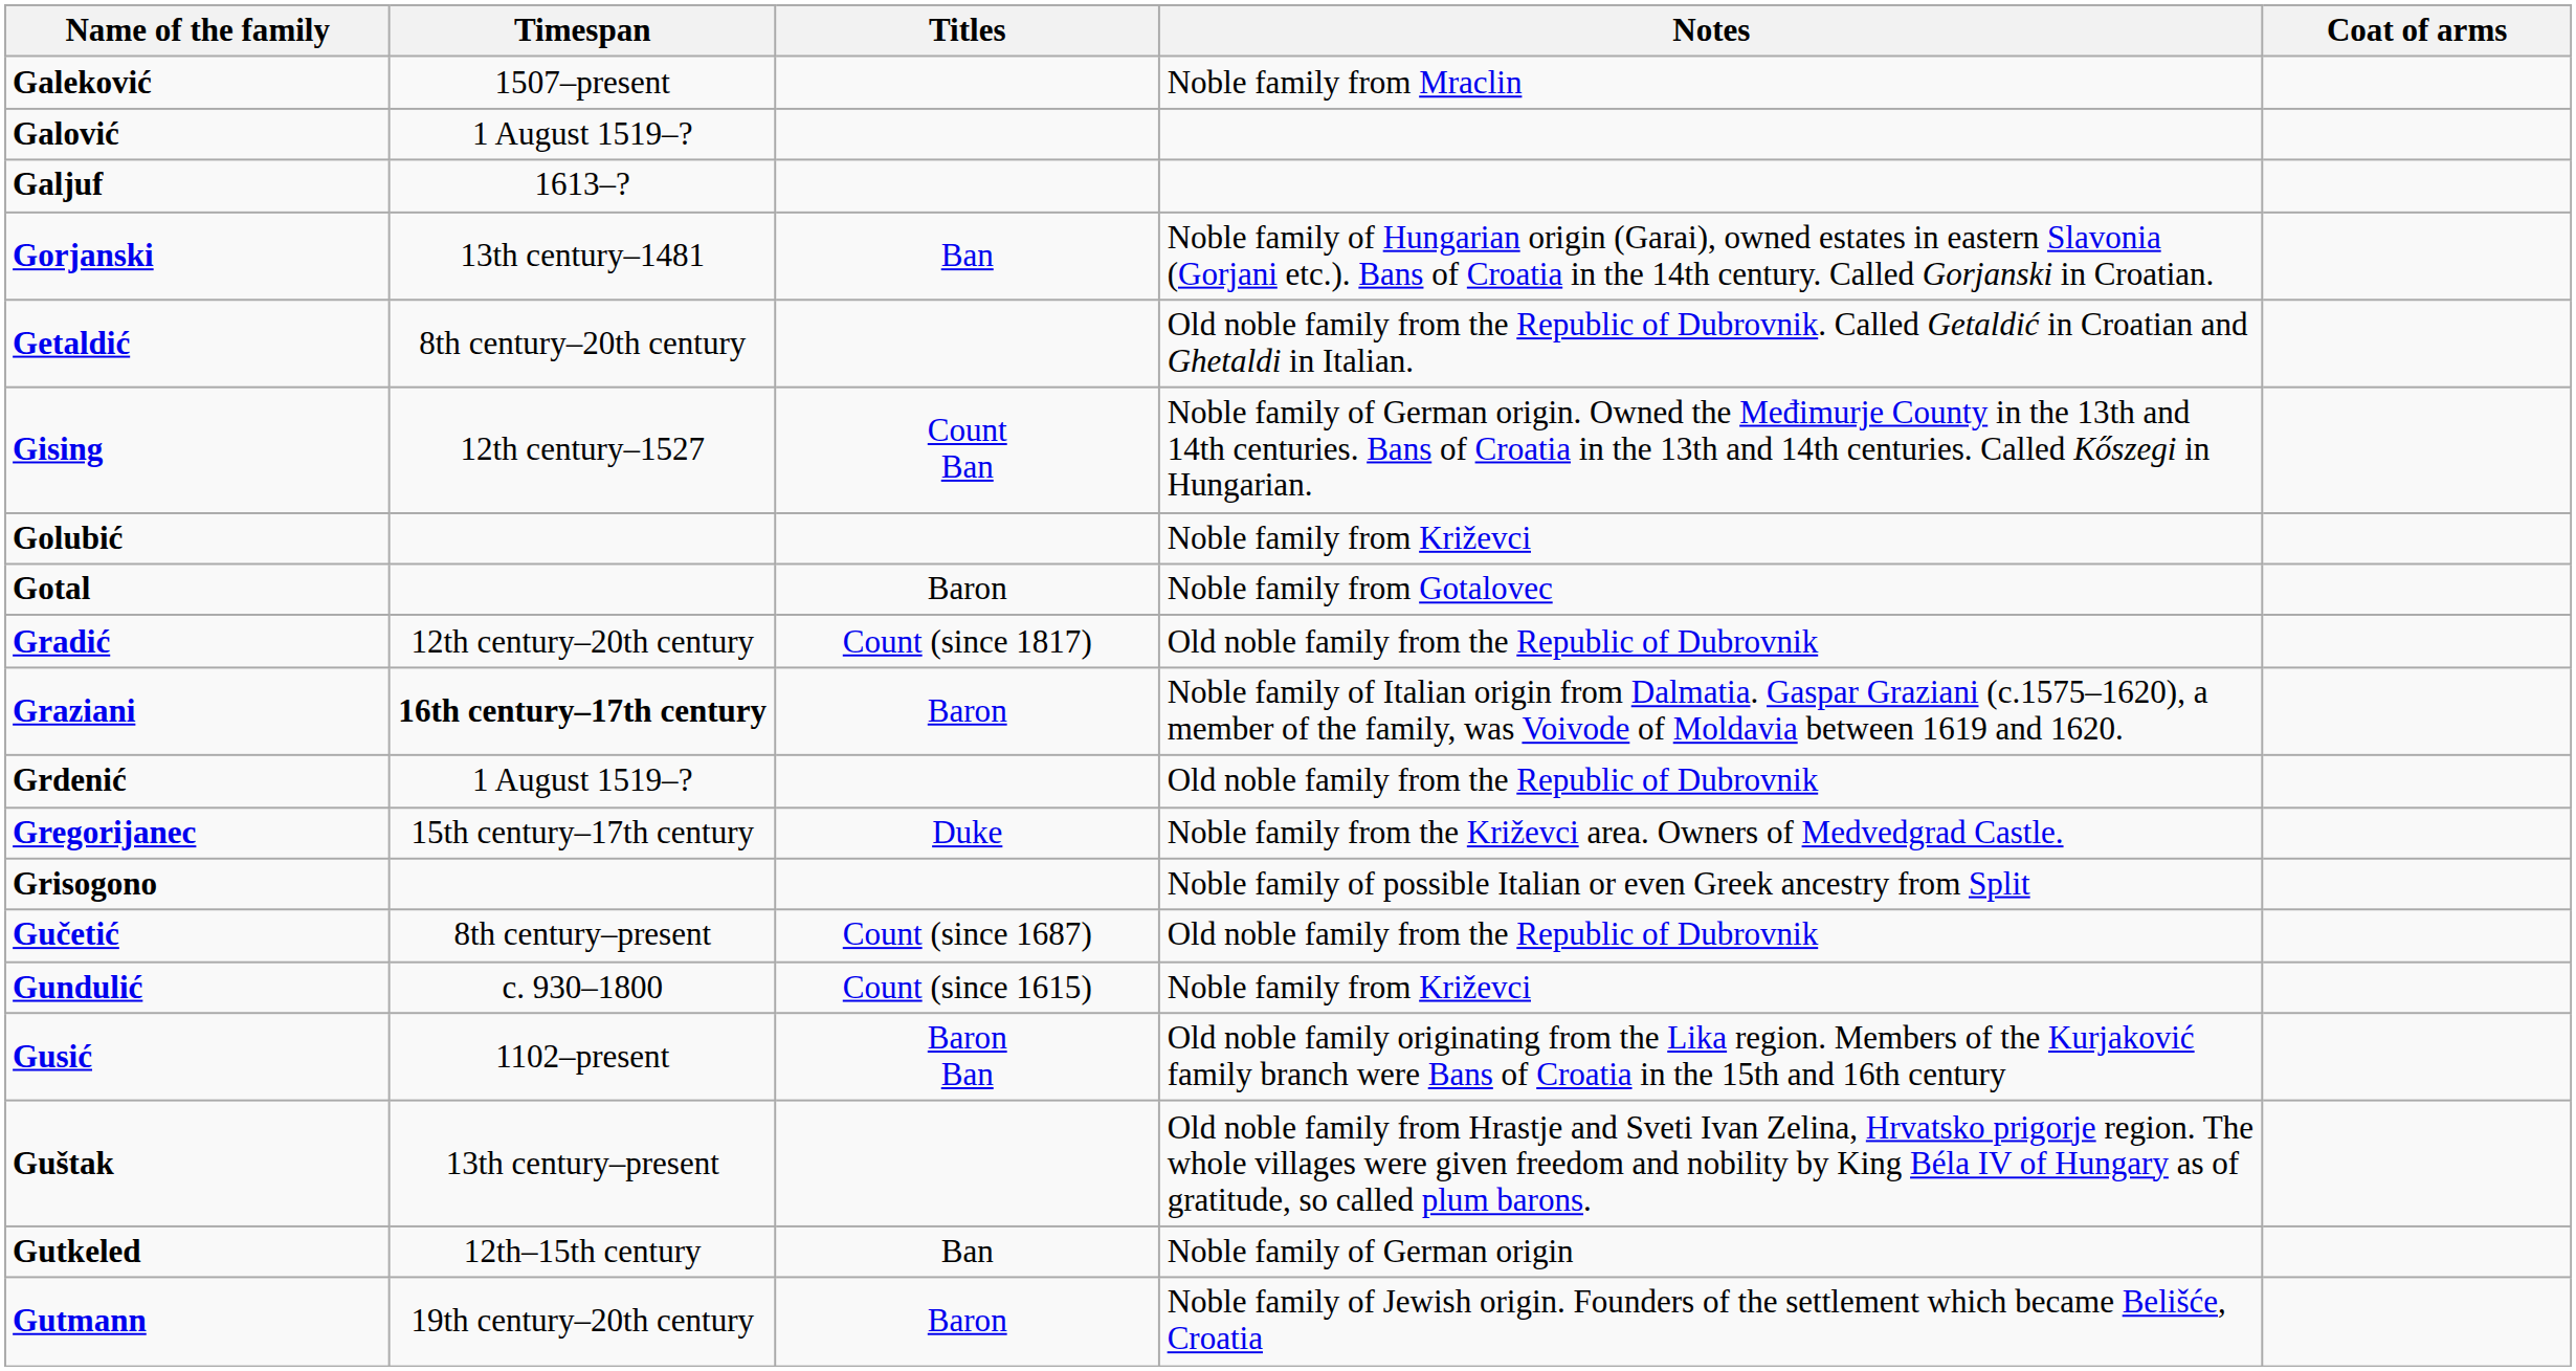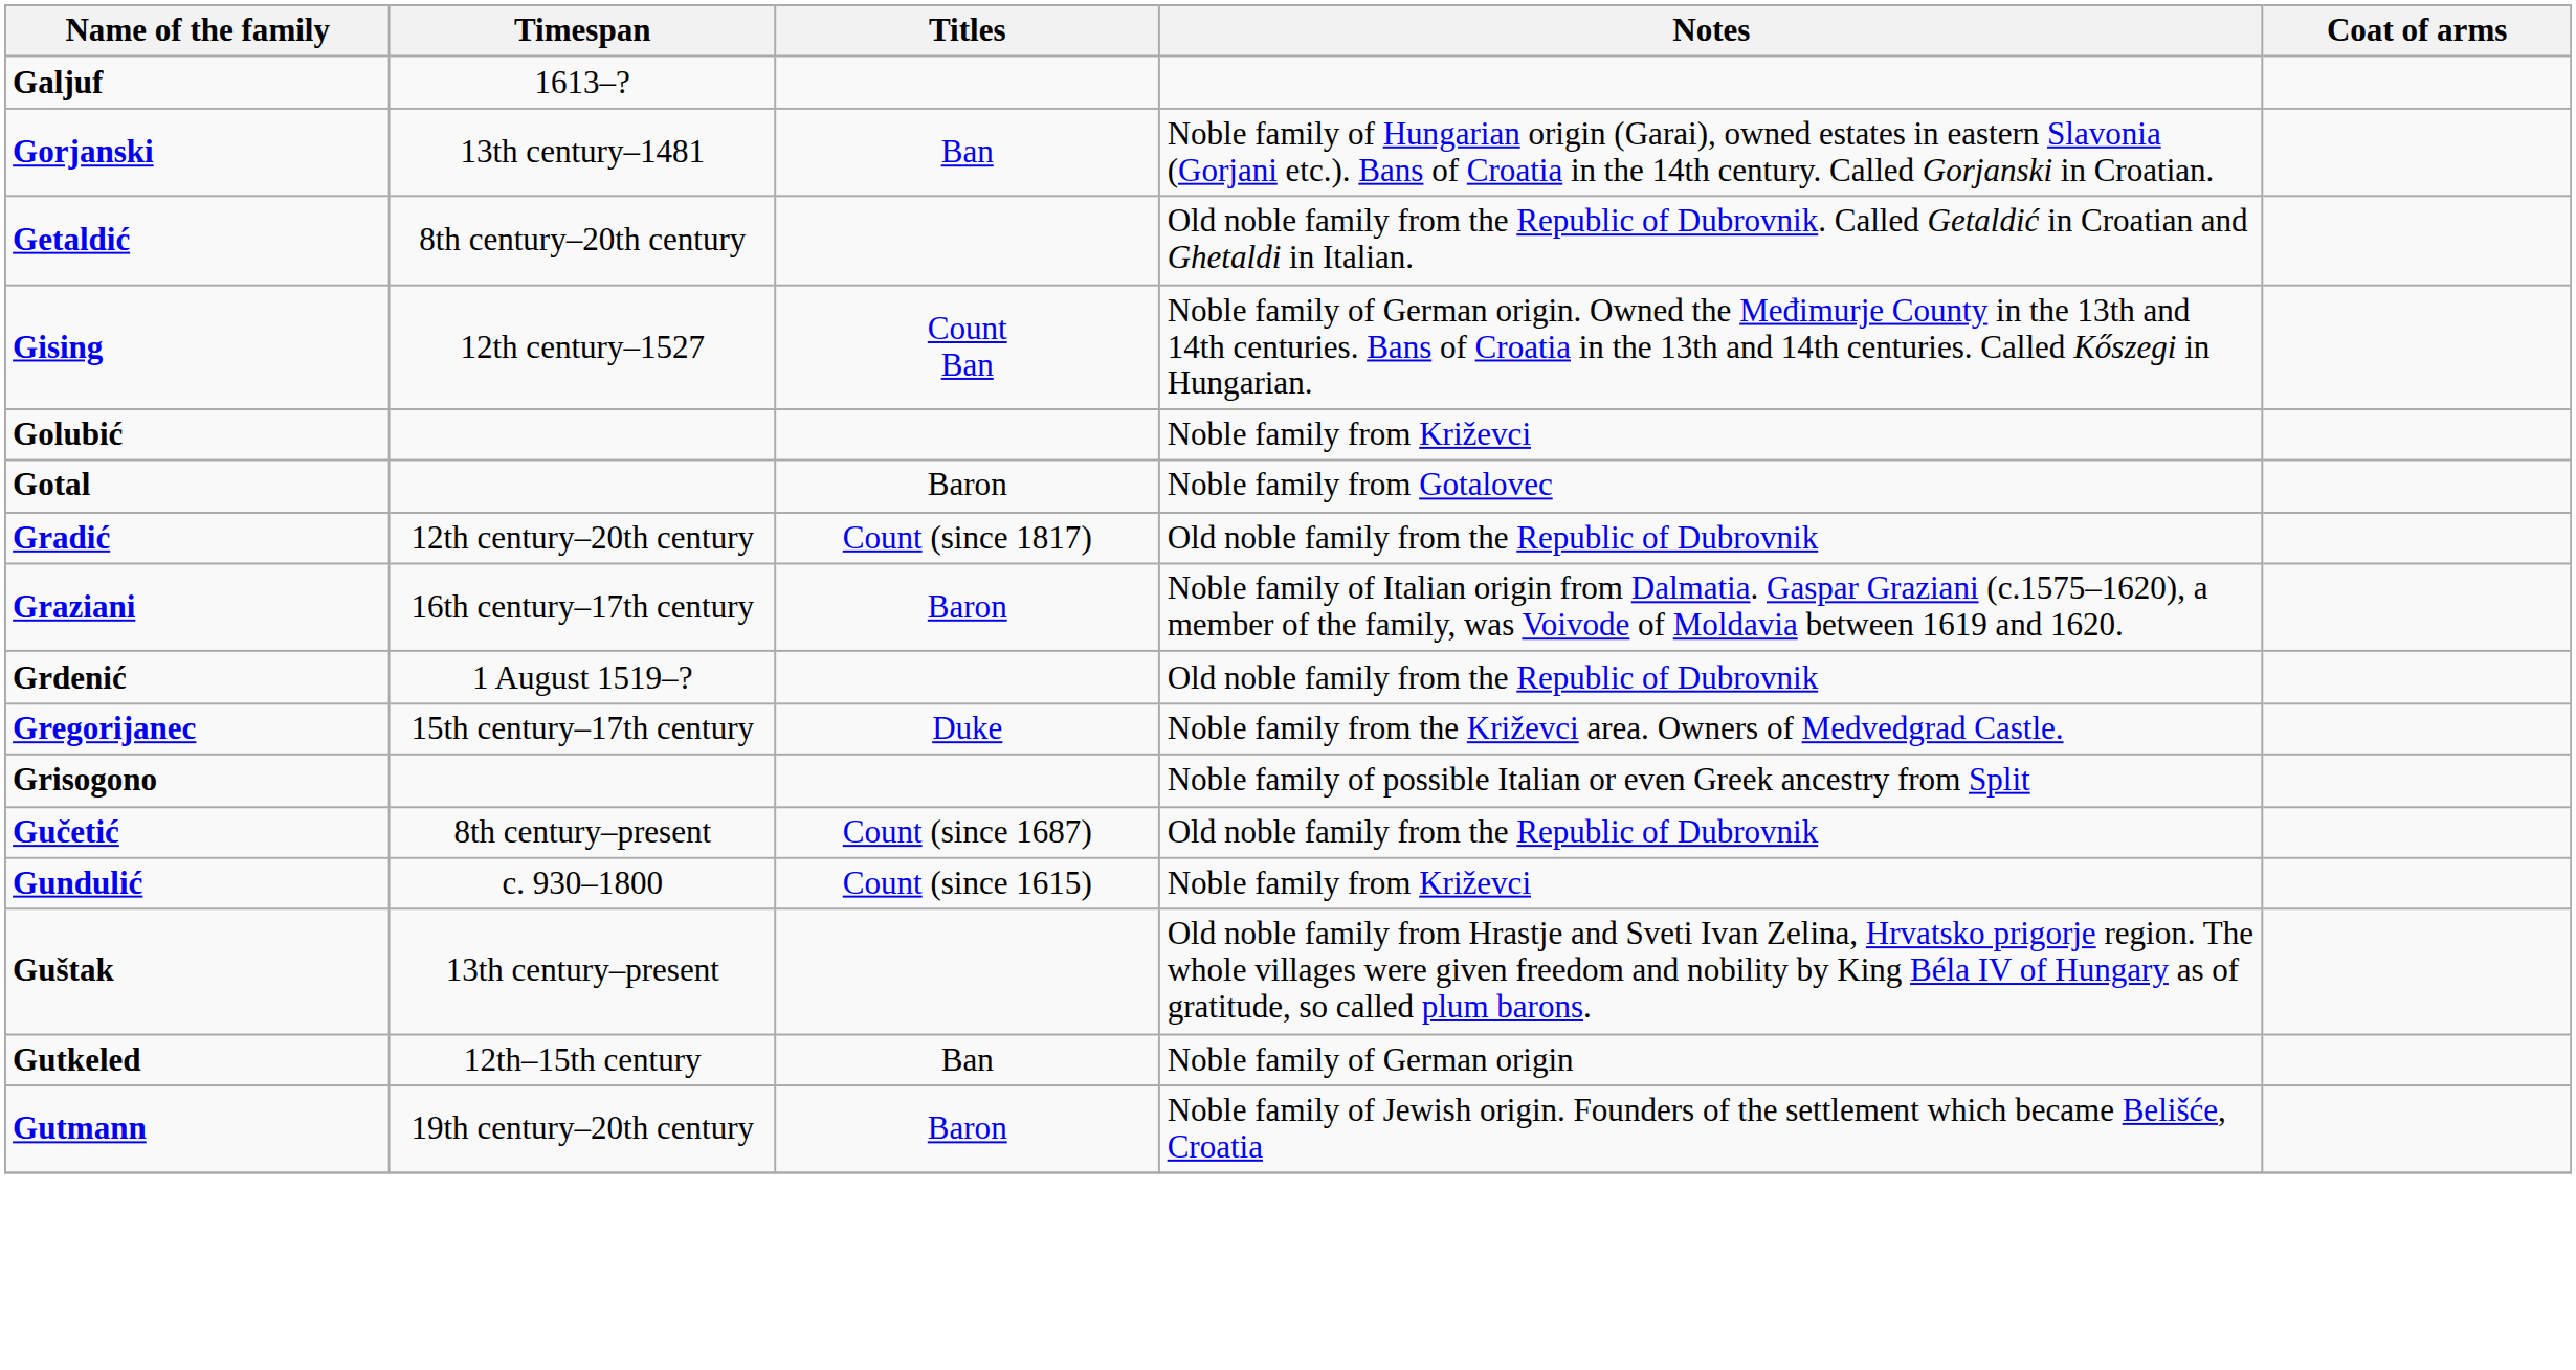 <table class="wikitable" style="text-align:center" width=100%>
 <tr>
 <th bgcolor="silver" ! width="15%">Name of the family</th>
 <th bgcolor="silver" ! width="15%">Timespan</th>
 <th bgcolor="silver" ! width="15%">Titles</th>
 <th bgcolor="silver" ! width="43%">Notes</th>
 <th bgcolor="silver" ! width="12%">Coat of arms</th>
-</tr>
-<tr>
-<td align="left"><strong>Galeković</strong></td>
-<td>1507–present</td>
-<td></td>
-<td align="left">Noble family from <a href='#'>Mraclin</a></td>
-<td></td>
-</tr>
-<tr>
-<td align="left"><strong>Galović</strong></td>
-<td>1 August 1519–?</td>
-<td></td>
-<td></td>
-<td></td>
 </tr>
 <tr>
 <td align="left"><strong>Galjuf</strong></td>
 <td>1613–?</td>
 <td></td>
 <td></td>
 <td></td>
 </tr>
 <tr>
 <td align="left"><strong><a href='#'>Gorjanski</a></strong></td>
 <td>13th century–1481</td>
 <td><a href='#'>Ban</a></td>
 <td align="left">Noble family of <a href='#'>Hungarian</a> origin (Garai), owned estates in eastern <a href='#'>Slavonia</a> (<a href='#'>Gorjani</a> etc.). <a href='#'>Bans</a> of <a href='#'>Croatia</a> in the 14th century. Called <em>Gorjanski</em> in Croatian.</td>
 <td align="center"></td>
 </tr>
 <tr>
 <td align="left"><a href='#'><strong>Getaldić</strong></a></td>
 <td align="center">8th century–20th century</td>
 <td align="center"></td>
 <td align="left">Old noble family from the <a href='#'>Republic of Dubrovnik</a>. Called <em>Getaldić</em> in Croatian and <em>Ghetaldi</em> in Italian.</td>
 <td align="center"></td>
 </tr>
 <tr>
 <td align="left"><a href='#'><strong>Gising</strong></a></td>
 <td align="center">12th century–1527</td>
 <td align="center"><a href='#'>Count</a><br><a href='#'>Ban</a></td>
 <td align="left">Noble family of German origin. Owned the <a href='#'>Međimurje County</a> in the 13th and 14th centuries. <a href='#'>Bans</a> of <a href='#'>Croatia</a> in the 13th and 14th centuries. Called <em>Kőszegi</em> in Hungarian.</td>
 <td align="center"></td>
 </tr>
 <tr>
 <td align="left"><strong>Golubić</strong></td>
 <td></td>
 <td></td>
 <td align="left">Noble family from <a href='#'>Križevci</a></td>
 <td></td>
 </tr>
 <tr>
 <td align="left"><strong>Gotal</strong></td>
 <td></td>
 <td>Baron</td>
 <td align="left">Noble family from <a href='#'>Gotalovec</a></td>
 <td></td>
 </tr>
 <tr>
 <td align="left"><a href='#'><strong>Gradić</strong></a></td>
 <td align="center">12th century–20th century</td>
 <td align="center"><a href='#'>Count</a> (since 1817)</td>
 <td align="left">Old noble family from the <a href='#'>Republic of Dubrovnik</a></td>
 <td align="center"></td>
 </tr>
 <tr>
 <td align="left"><a href='#'><strong>Graziani</strong></a></td>
-<td align="center"><strong>16th century–17th century</strong></td>
+<td align="center">16th century–17th century</td>
 <td align="center"><a href='#'>Baron</a></td>
 <td align="left">Noble family of Italian origin from <a href='#'>Dalmatia</a>. <a href='#'>Gaspar Graziani</a> (c.1575–1620), a member of the family, was <a href='#'>Voivode</a> of <a href='#'>Moldavia</a> between 1619 and 1620.</td>
 <td align="center"></td>
 </tr>
 <tr>
 <td align="left"><strong>Grdenić</strong></td>
 <td>1 August 1519–?</td>
 <td></td>
 <td align="left">Old noble family from the <a href='#'>Republic of Dubrovnik</a></td>
 <td></td>
 </tr>
 <tr>
 <td align="left"><strong><a href='#'>Gregorijanec</a></strong></td>
 <td align="center">15th century–17th century</td>
 <td align="center"><a href='#'>Duke</a></td>
 <td align="left">Noble family from the <a href='#'>Križevci</a> area. Owners of <a href='#'>Medvedgrad Castle.</a></td>
 <td align="center"></td>
 </tr>
 <tr>
 <td align="left"><strong>Grisogono</strong></td>
 <td></td>
 <td></td>
 <td align="left">Noble family of possible Italian or even Greek ancestry from <a href='#'>Split</a></td>
 <td align="center"></td>
 </tr>
 <tr>
 <td align="left"><a href='#'><strong>Gučetić</strong></a></td>
 <td align="center">8th century–present</td>
 <td align="center"><a href='#'>Count</a> (since 1687)</td>
 <td align="left">Old noble family from the <a href='#'>Republic of Dubrovnik</a></td>
 <td align="center"></td>
 </tr>
 <tr>
 <td align="left"><a href='#'><strong>Gundulić</strong></a></td>
 <td align="center">c. 930–1800</td>
 <td align="center"><a href='#'>Count</a> (since 1615)</td>
 <td align="left">Noble family from <a href='#'>Križevci</a></td>
 <td align="center"></td>
 </tr>
 <tr>
-<td align="left"><strong><a href='#'>Gusić</a></strong></td>
-<td align="center">1102–present</td>
-<td align="center"><a href='#'>Baron</a><br><a href='#'>Ban</a></td>
-<td align="left">Old noble family originating from the <a href='#'>Lika</a> region. Members of the <a href='#'>Kurjaković</a> family branch were <a href='#'>Bans</a> of <a href='#'>Croatia</a> in the 15th and 16th century</td>
-<td align="center"></td>
-</tr>
-<tr>
 <td align="left"><strong>Guštak</strong></td>
 <td>13th century–present</td>
 <td></td>
 <td align="left">Old noble family from Hrastje and Sveti Ivan Zelina, <a href='#'>Hrvatsko prigorje</a> region. The whole villages were given freedom and nobility by King <a href='#'>Béla IV of Hungary</a> as of gratitude, so called <a href='#'>plum barons</a>.</td>
 <td></td>
 </tr>
 <tr>
 <td align="left"><strong>Gutkeled</strong></td>
 <td>12th–15th century</td>
 <td>Ban</td>
 <td align="left">Noble family of German origin</td>
 <td align="center"></td>
 </tr>
 <tr>
 <td align="left"><a href='#'><strong>Gutmann</strong></a></td>
 <td align="center">19th century–20th century</td>
 <td align="center"><a href='#'>Baron</a></td>
 <td align="left">Noble family of Jewish origin. Founders of the settlement which became <a href='#'>Belišće</a>, <a href='#'>Croatia</a></td>
 <td align="center"></td>
 </tr>
 <tr>
 </tr>
 </table>
